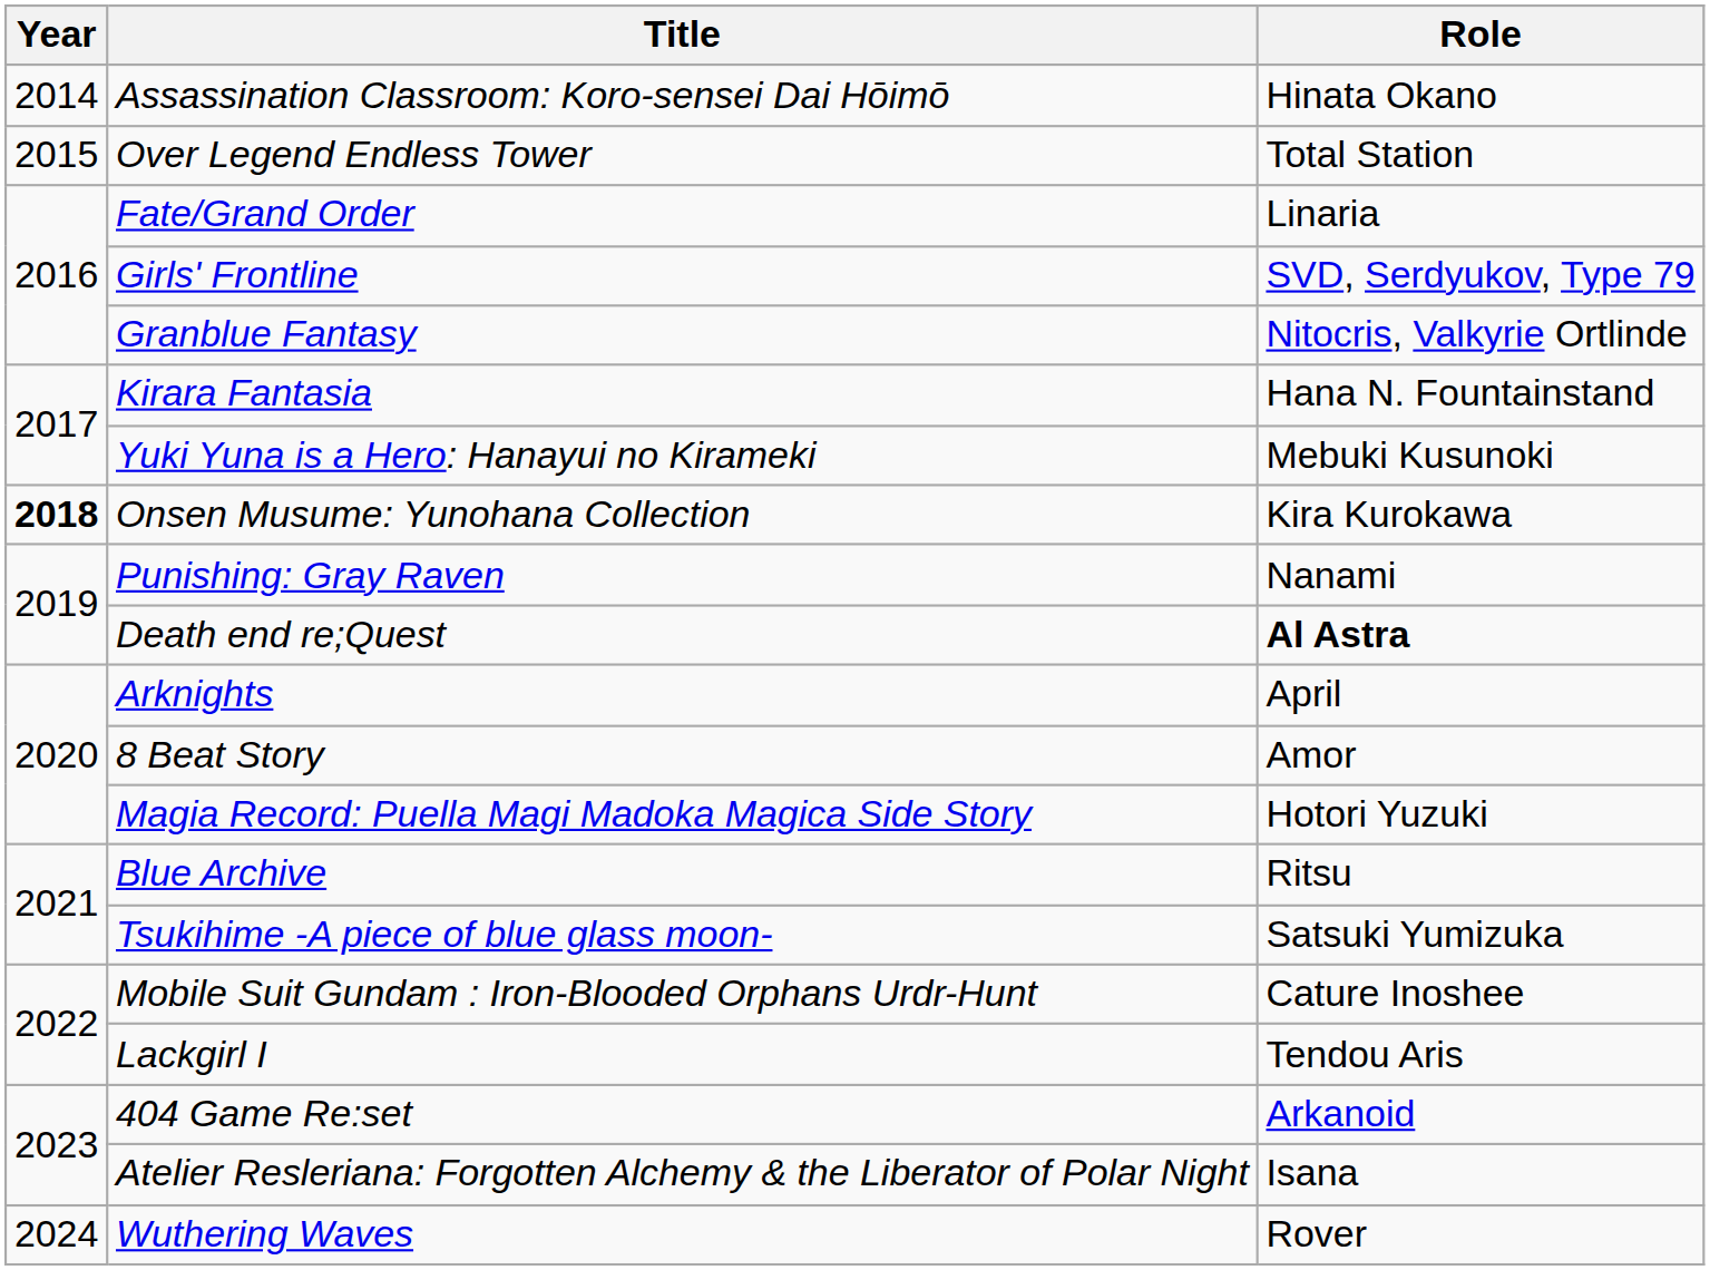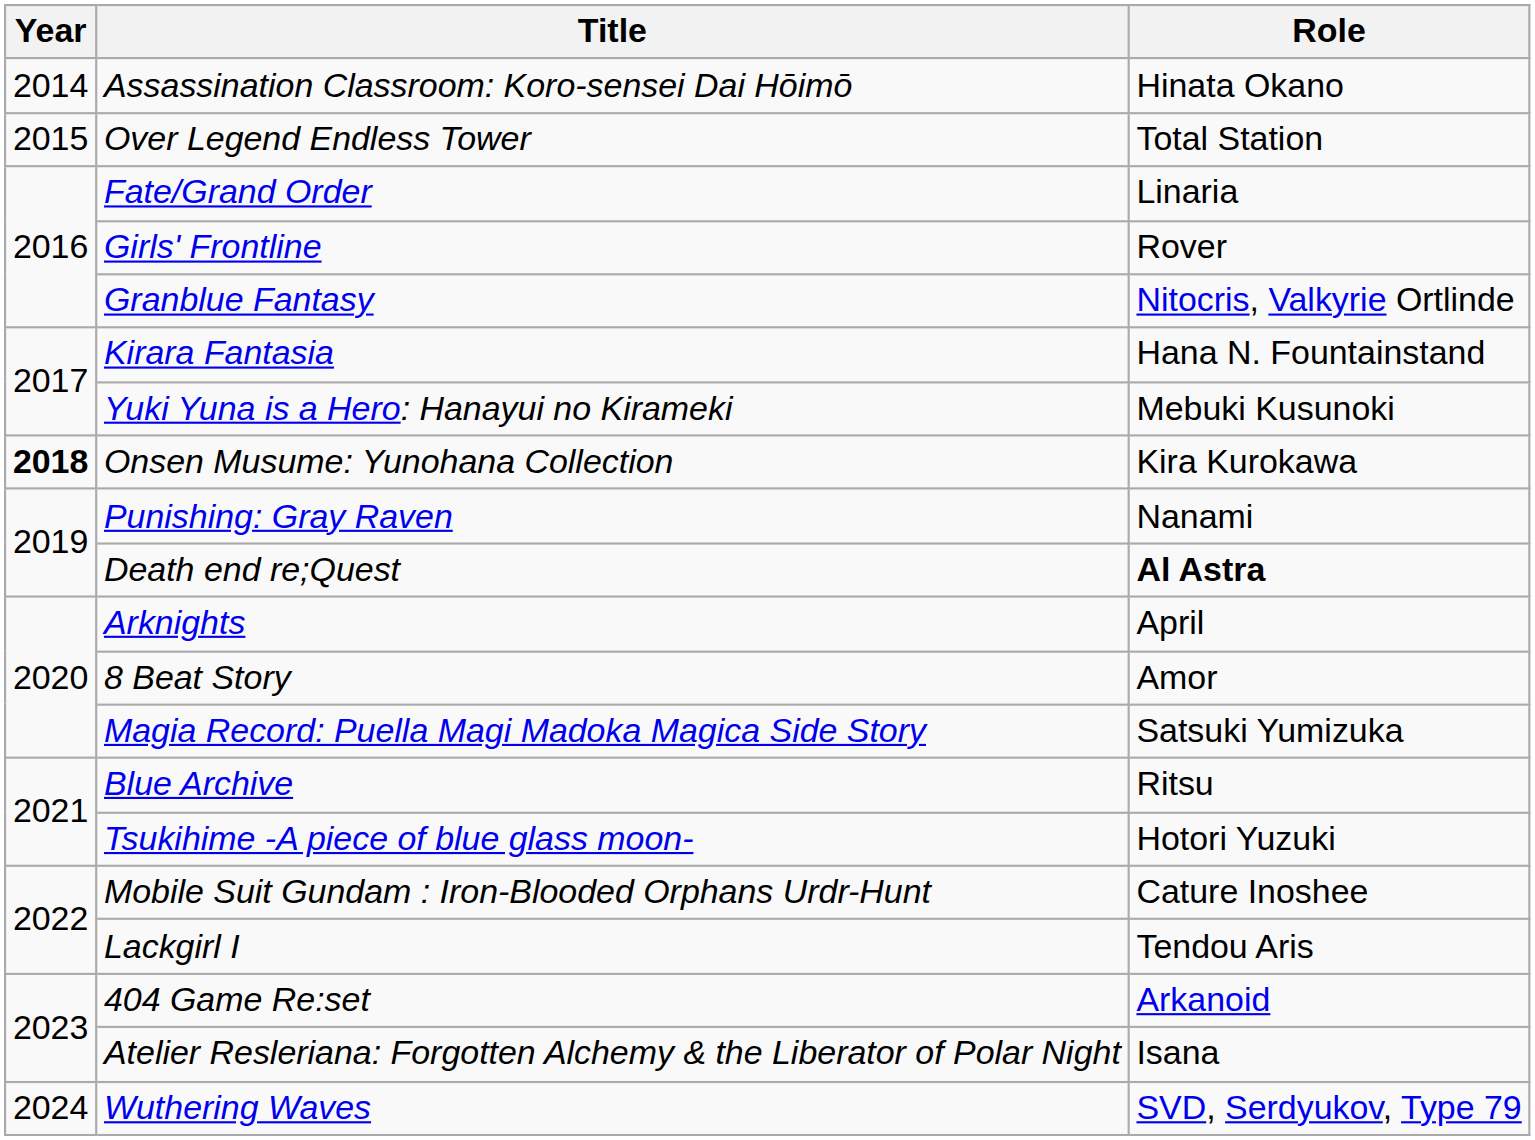 <table class="wikitable">
 <tr>
 <th>Year</th>
 <th>Title</th>
 <th>Role</th>
 </tr>
 <tr>
 <td>2014</td>
 <td><em>Assassination Classroom: Koro-sensei Dai Hōimō</em></td>
 <td>Hinata Okano</td>
 </tr>
 <tr>
 <td>2015</td>
 <td><em>Over Legend Endless Tower</em></td>
 <td>Total Station</td>
 </tr>
 <tr>
 <td rowspan="3">2016</td>
 <td><em><a href='#'>Fate/Grand Order</a></em></td>
 <td>Linaria</td>
 </tr>
 <tr>
 <td><em><a href='#'>Girls' Frontline</a></em></td>
-<td><a href='#'>SVD</a>, <a href='#'>Serdyukov</a>, <a href='#'>Type 79</a></td>
+<td>Rover</td>
 </tr>
 <tr>
 <td><em><a href='#'>Granblue Fantasy</a></em></td>
 <td><a href='#'>Nitocris</a>, <a href='#'>Valkyrie</a> Ortlinde</td>
 </tr>
 <tr>
 <td rowspan="2">2017</td>
 <td><em><a href='#'>Kirara Fantasia</a></em></td>
 <td>Hana N. Fountainstand</td>
 </tr>
 <tr>
 <td><em><a href='#'>Yuki Yuna is a Hero</a>: Hanayui no Kirameki</em></td>
 <td>Mebuki Kusunoki</td>
 </tr>
 <tr>
 <td><strong>2018</strong></td>
 <td><em>Onsen Musume: Yunohana Collection</em></td>
 <td>Kira Kurokawa</td>
 </tr>
 <tr>
 <td rowspan="2">2019</td>
 <td><em><a href='#'>Punishing: Gray Raven</a></em></td>
 <td>Nanami</td>
 </tr>
 <tr>
 <td><em>Death end re;Quest</em></td>
 <td><strong>Al Astra</strong></td>
 </tr>
 <tr>
 <td rowspan="3">2020</td>
 <td><em><a href='#'>Arknights</a></em></td>
 <td>April</td>
 </tr>
 <tr>
 <td><em>8 Beat Story</em></td>
 <td>Amor</td>
 </tr>
 <tr>
 <td><em><a href='#'>Magia Record: Puella Magi Madoka Magica Side Story</a></em></td>
-<td>Hotori Yuzuki</td>
+<td>Satsuki Yumizuka</td>
 </tr>
 <tr>
 <td rowspan="2">2021</td>
 <td><em><a href='#'>Blue Archive</a></em></td>
 <td>Ritsu</td>
 </tr>
 <tr>
 <td><em><a href='#'>Tsukihime -A piece of blue glass moon-</a></em></td>
-<td>Satsuki Yumizuka</td>
+<td>Hotori Yuzuki</td>
 </tr>
 <tr>
 <td rowspan="2">2022</td>
 <td><em>Mobile Suit Gundam : Iron-Blooded Orphans Urdr-Hunt</em></td>
 <td>Cature Inoshee</td>
 </tr>
 <tr>
 <td><em>Lackgirl I</em></td>
 <td>Tendou Aris</td>
 </tr>
 <tr>
 <td rowspan="2">2023</td>
 <td><em>404 Game Re:set</em></td>
 <td><a href='#'>Arkanoid</a></td>
 </tr>
 <tr>
 <td><em>Atelier Resleriana: Forgotten Alchemy & the Liberator of Polar Night</em></td>
 <td>Isana</td>
 </tr>
 <tr>
 <td>2024</td>
 <td><em><a href='#'>Wuthering Waves</a></em></td>
-<td>Rover</td>
+<td><a href='#'>SVD</a>, <a href='#'>Serdyukov</a>, <a href='#'>Type 79</a></td>
 </tr>
 </table>
